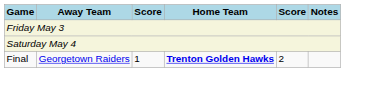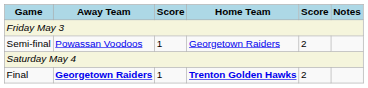 <table class="wikitable">
 <tr>
 <th style="background:lightblue;">Game</th>
 <th style="background:lightblue;">Away Team</th>
 <th style="background:lightblue;">Score</th>
 <th style="background:lightblue;">Home Team</th>
 <th style="background:lightblue;">Score</th>
 <th style="background:lightblue;">Notes</th>
 </tr>
 <tr bgcolor=beige>
 <td colspan=6><em>Friday May 3</em></td>
 </tr>
+<tr>
+<td>Semi-final</td>
+<td><a href='#'>Powassan Voodoos</a></td>
+<td>1</td>
+<td><a href='#'>Georgetown Raiders</a></td>
+<td>2</td>
+<td></td>
+</tr>
 <tr bgcolor=beige>
 <td colspan=6><em>Saturday May 4</em></td>
 </tr>
 <tr>
 <td>Final</td>
-<td><a href='#'>Georgetown Raiders</a></td>
+<td><strong><a href='#'>Georgetown Raiders</a></strong></td>
 <td>1</td>
 <td><strong><a href='#'>Trenton Golden Hawks</a></strong></td>
 <td>2</td>
 </tr>
 </table>
